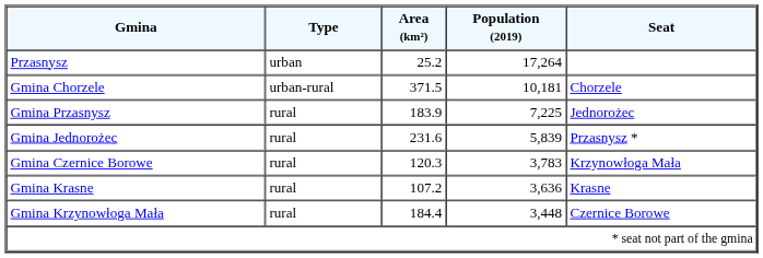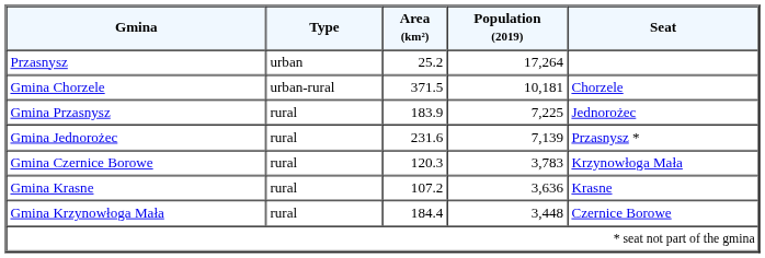 <table width="60%" border="2" cellpadding="3" cellspacing="0" style="font-size:90%;line-height:120%;">
 <tr bgcolor="F0F8FF">
 <td style="text-align:center;"><strong>Gmina</strong></td>
 <td style="text-align:center;"><strong>Type</strong></td>
 <td style="text-align:center;"><strong>Area<br><small>(km²)</small></strong></td>
 <td style="text-align:center;"><strong>Population<br><small>(2019)</small></strong></td>
 <td style="text-align:center;"><strong>Seat</strong></td>
 </tr>
 <tr>
 <td><a href='#'>Przasnysz</a></td>
 <td>urban</td>
 <td style="text-align:right;">25.2</td>
 <td style="text-align:right;">17,264</td>
 <td> </td>
 </tr>
 <tr>
 <td><a href='#'>Gmina Chorzele</a></td>
 <td>urban-rural</td>
 <td style="text-align:right;">371.5</td>
 <td style="text-align:right;">10,181</td>
 <td><a href='#'>Chorzele</a></td>
 </tr>
 <tr>
 <td><a href='#'>Gmina Przasnysz</a></td>
 <td>rural</td>
 <td style="text-align:right;">183.9</td>
 <td style="text-align:right;">7,225</td>
 <td><a href='#'>Jednorożec</a></td>
 </tr>
 <tr>
 <td><a href='#'>Gmina Jednorożec</a></td>
 <td>rural</td>
 <td style="text-align:right;">231.6</td>
-<td style="text-align:right;">5,839</td>
+<td style="text-align:right;">7,139</td>
 <td><a href='#'>Przasnysz</a> *</td>
 </tr>
 <tr>
 <td><a href='#'>Gmina Czernice Borowe</a></td>
 <td>rural</td>
 <td style="text-align:right;">120.3</td>
 <td style="text-align:right;">3,783</td>
 <td><a href='#'>Krzynowłoga Mała</a></td>
 </tr>
 <tr>
 <td><a href='#'>Gmina Krasne</a></td>
 <td>rural</td>
 <td style="text-align:right;">107.2</td>
 <td style="text-align:right;">3,636</td>
 <td><a href='#'>Krasne</a></td>
 </tr>
 <tr>
 <td><a href='#'>Gmina Krzynowłoga Mała</a></td>
 <td>rural</td>
 <td style="text-align:right;">184.4</td>
 <td style="text-align:right;">3,448</td>
 <td><a href='#'>Czernice Borowe</a></td>
 </tr>
 <tr>
 <td colspan=5 style="text-align:right;font-size:90%">* seat not part of the gmina</td>
 </tr>
 <tr>
 </tr>
 </table>
